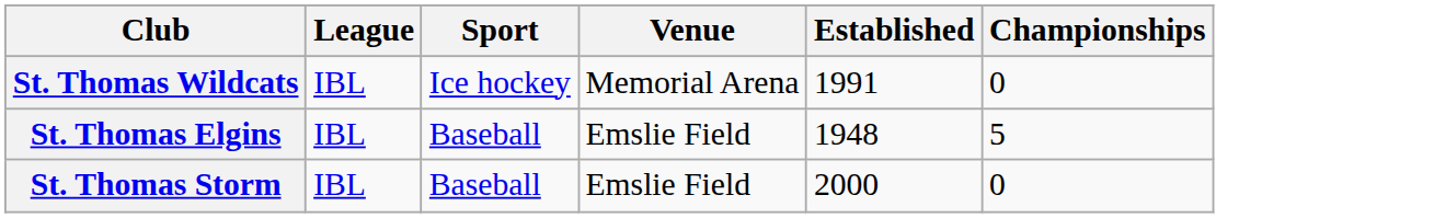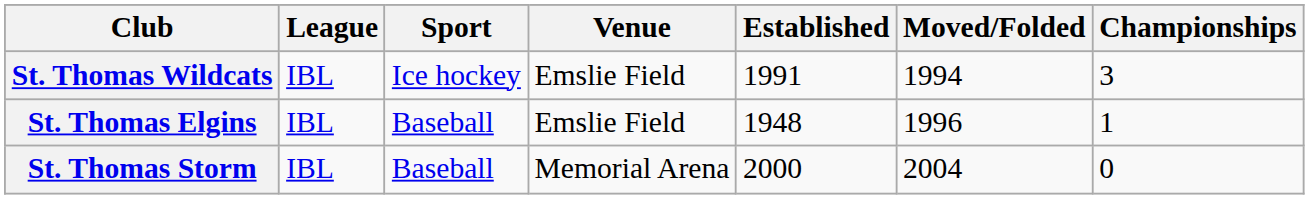 <table class="sortable wikitable">
 <tr>
 <th>Club</th>
 <th>League</th>
 <th>Sport</th>
 <th>Venue</th>
 <th>Established</th>
+<th>Moved/Folded</th>
 <th>Championships</th>
 </tr>
 <tr>
 <th><a href='#'>St. Thomas Wildcats</a></th>
 <td><a href='#'>IBL</a></td>
 <td><a href='#'>Ice hockey</a></td>
-<td>Memorial Arena</td>
+<td>Emslie Field</td>
 <td>1991</td>
-<td>0</td>
+<td>1994</td>
+<td>3</td>
 </tr>
 <tr>
 <th><a href='#'>St. Thomas Elgins</a></th>
 <td><a href='#'>IBL</a></td>
 <td><a href='#'>Baseball</a></td>
 <td>Emslie Field</td>
 <td>1948</td>
-<td>5</td>
+<td>1996</td>
+<td>1</td>
 </tr>
 <tr>
 <th><a href='#'>St. Thomas Storm</a></th>
 <td><a href='#'>IBL</a></td>
 <td><a href='#'>Baseball</a></td>
-<td>Emslie Field</td>
+<td>Memorial Arena</td>
 <td>2000</td>
+<td>2004</td>
 <td>0</td>
 </tr>
 </table>
